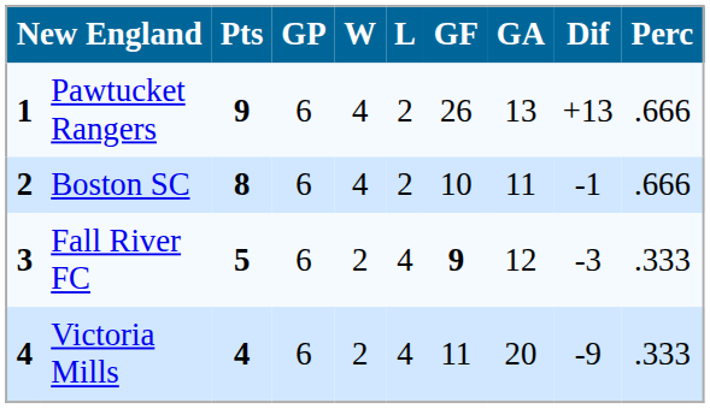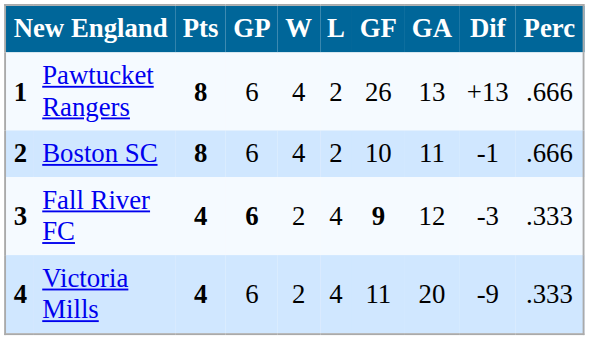 <table align=center cellpadding="4" cellspacing="0" style="background: #f9f9f9; border: 1px #aaa solid; border-collapse: collapse; font-size: 90%;" width=50%>
 <tr align=center bgcolor=#006699 style="color:white;">
 <th width=50% colspan=2>New England</th>
 <th width=5%>Pts</th>
 <th width=5%>GP</th>
 <th width=5%>W</th>
 <th width=5%>L</th>
 <th width=5%>GF</th>
 <th width=5%>GA</th>
 <th width=5%>Dif</th>
 <th width=10%>Perc</th>
 </tr>
 <tr align=center bgcolor=#F5FAFF>
 <td><strong>1</strong></td>
 <td align=left><a href='#'>Pawtucket Rangers</a></td>
-<td><strong>9</strong></td>
+<td><strong>8</strong></td>
 <td>6</td>
 <td>4</td>
 <td>2</td>
 <td>26</td>
 <td>13</td>
 <td>+13</td>
 <td>.666</td>
 </tr>
 <tr align=center bgcolor=#D0E7FF>
 <td><strong>2</strong></td>
 <td align=left><a href='#'>Boston SC</a></td>
 <td><strong>8</strong></td>
 <td>6</td>
 <td>4</td>
 <td>2</td>
 <td>10</td>
 <td>11</td>
 <td>-1</td>
 <td>.666</td>
 </tr>
 <tr align=center bgcolor=#F5FAFF>
 <td><strong>3</strong></td>
 <td align=left><a href='#'>Fall River FC</a></td>
-<td><strong>5</strong></td>
-<td>6</td>
+<td><strong>4</strong></td>
+<td><strong>6</strong></td>
 <td>2</td>
 <td>4</td>
 <td><strong>9</strong></td>
 <td>12</td>
 <td>-3</td>
 <td>.333</td>
 </tr>
 <tr align=center bgcolor=#D0E7FF>
 <td><strong>4</strong></td>
 <td align=left><a href='#'>Victoria Mills</a></td>
 <td><strong>4</strong></td>
 <td>6</td>
 <td>2</td>
 <td>4</td>
 <td>11</td>
 <td>20</td>
 <td>-9</td>
 <td>.333</td>
 </tr>
 <tr align=center bgcolor=#F5FAFF>
 </tr>
 </table>
